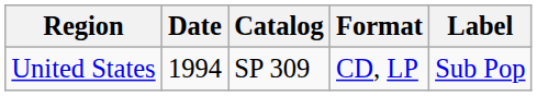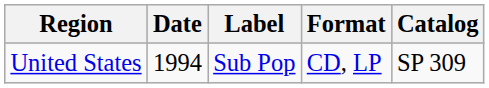 <table class="wikitable">
 <tr>
 <th>Region</th>
 <th>Date</th>
+<th>Label</th>
+<th>Format</th>
 <th>Catalog</th>
-<th>Format</th>
-<th>Label</th>
 </tr>
 <tr>
 <td><a href='#'>United States</a></td>
 <td>1994</td>
+<td><a href='#'>Sub Pop</a></td>
+<td><a href='#'>CD</a>, <a href='#'>LP</a></td>
 <td>SP 309</td>
-<td><a href='#'>CD</a>, <a href='#'>LP</a></td>
-<td><a href='#'>Sub Pop</a></td>
 </tr>
 </table>
